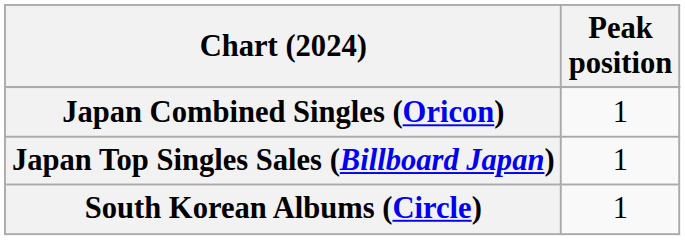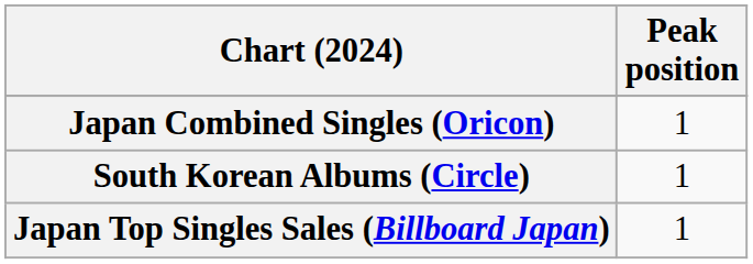 <table class="wikitable sortable plainrowheaders" style="text-align:center">
 <tr>
 <th scope="col">Chart (2024)</th>
 <th scope="col">Peak<br>position</th>
 </tr>
 <tr>
 </tr>
 <tr>
 <th scope="row">Japan Combined Singles (<a href='#'>Oricon</a>)</th>
 <td>1</td>
 </tr>
 <tr>
+<th scope="row">South Korean Albums (<a href='#'>Circle</a>)</th>
+<td>1</td>
+</tr>
+<tr>
 <th scope="row">Japan Top Singles Sales (<em><a href='#'>Billboard Japan</a></em>)</th>
 <td>1</td>
 </tr>
-<tr>
-<th scope="row">South Korean Albums (<a href='#'>Circle</a>)</th>
-<td>1</td>
-</tr>
 </table>
